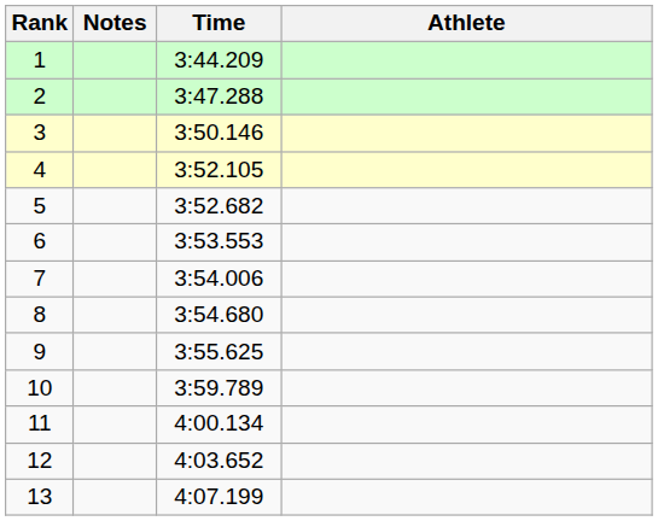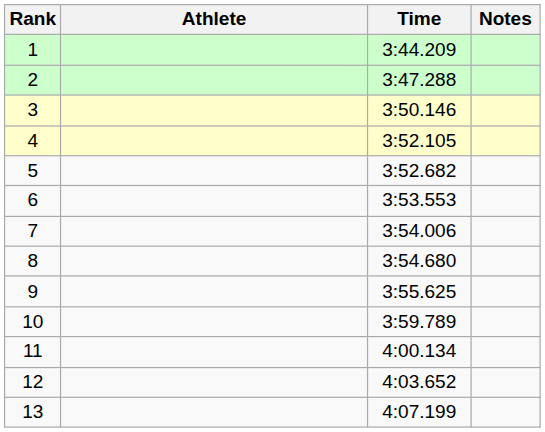 <table class=wikitable style="text-align:center">
 <tr>
 <th width=40>Rank</th>
+<th width=250>Athlete</th>
+<th width=80>Time</th>
 <th width=50>Notes</th>
-<th width=80>Time</th>
-<th width=250>Athlete</th>
 </tr>
 <tr bgcolor="ccffcc">
 <td>1</td>
+<td align=left></td>
+<td>3:44.209</td>
 <td></td>
-<td>3:44.209</td>
-<td align=left></td>
 </tr>
 <tr bgcolor="ccffcc">
 <td>2</td>
+<td align=left></td>
+<td>3:47.288</td>
 <td></td>
-<td>3:47.288</td>
-<td align=left></td>
 </tr>
 <tr bgcolor="#ffffcc">
 <td>3</td>
+<td align=left></td>
+<td>3:50.146</td>
 <td></td>
-<td>3:50.146</td>
-<td align=left></td>
 </tr>
 <tr bgcolor="#ffffcc">
 <td>4</td>
+<td align=left></td>
+<td>3:52.105</td>
 <td></td>
-<td>3:52.105</td>
-<td align=left></td>
 </tr>
 <tr>
 <td>5</td>
+<td align=left></td>
+<td>3:52.682</td>
 <td></td>
-<td>3:52.682</td>
-<td align=left></td>
 </tr>
 <tr>
 <td>6</td>
+<td align=left></td>
+<td>3:53.553</td>
 <td></td>
-<td>3:53.553</td>
-<td align=left></td>
 </tr>
 <tr>
 <td>7</td>
+<td align=left></td>
+<td>3:54.006</td>
 <td></td>
-<td>3:54.006</td>
-<td align=left></td>
 </tr>
 <tr>
 <td>8</td>
+<td align=left></td>
+<td>3:54.680</td>
 <td></td>
-<td>3:54.680</td>
-<td align=left></td>
 </tr>
 <tr>
 <td>9</td>
+<td align=left></td>
+<td>3:55.625</td>
 <td></td>
-<td>3:55.625</td>
-<td align=left></td>
 </tr>
 <tr>
 <td>10</td>
+<td align=left></td>
+<td>3:59.789</td>
 <td></td>
-<td>3:59.789</td>
-<td align=left></td>
 </tr>
 <tr>
 <td>11</td>
+<td align=left></td>
+<td>4:00.134</td>
 <td></td>
-<td>4:00.134</td>
-<td align=left></td>
 </tr>
 <tr>
 <td>12</td>
+<td align=left></td>
+<td>4:03.652</td>
 <td></td>
-<td>4:03.652</td>
-<td align=left></td>
 </tr>
 <tr>
 <td>13</td>
+<td align=left></td>
+<td>4:07.199</td>
 <td></td>
-<td>4:07.199</td>
-<td align=left></td>
 </tr>
 </table>
